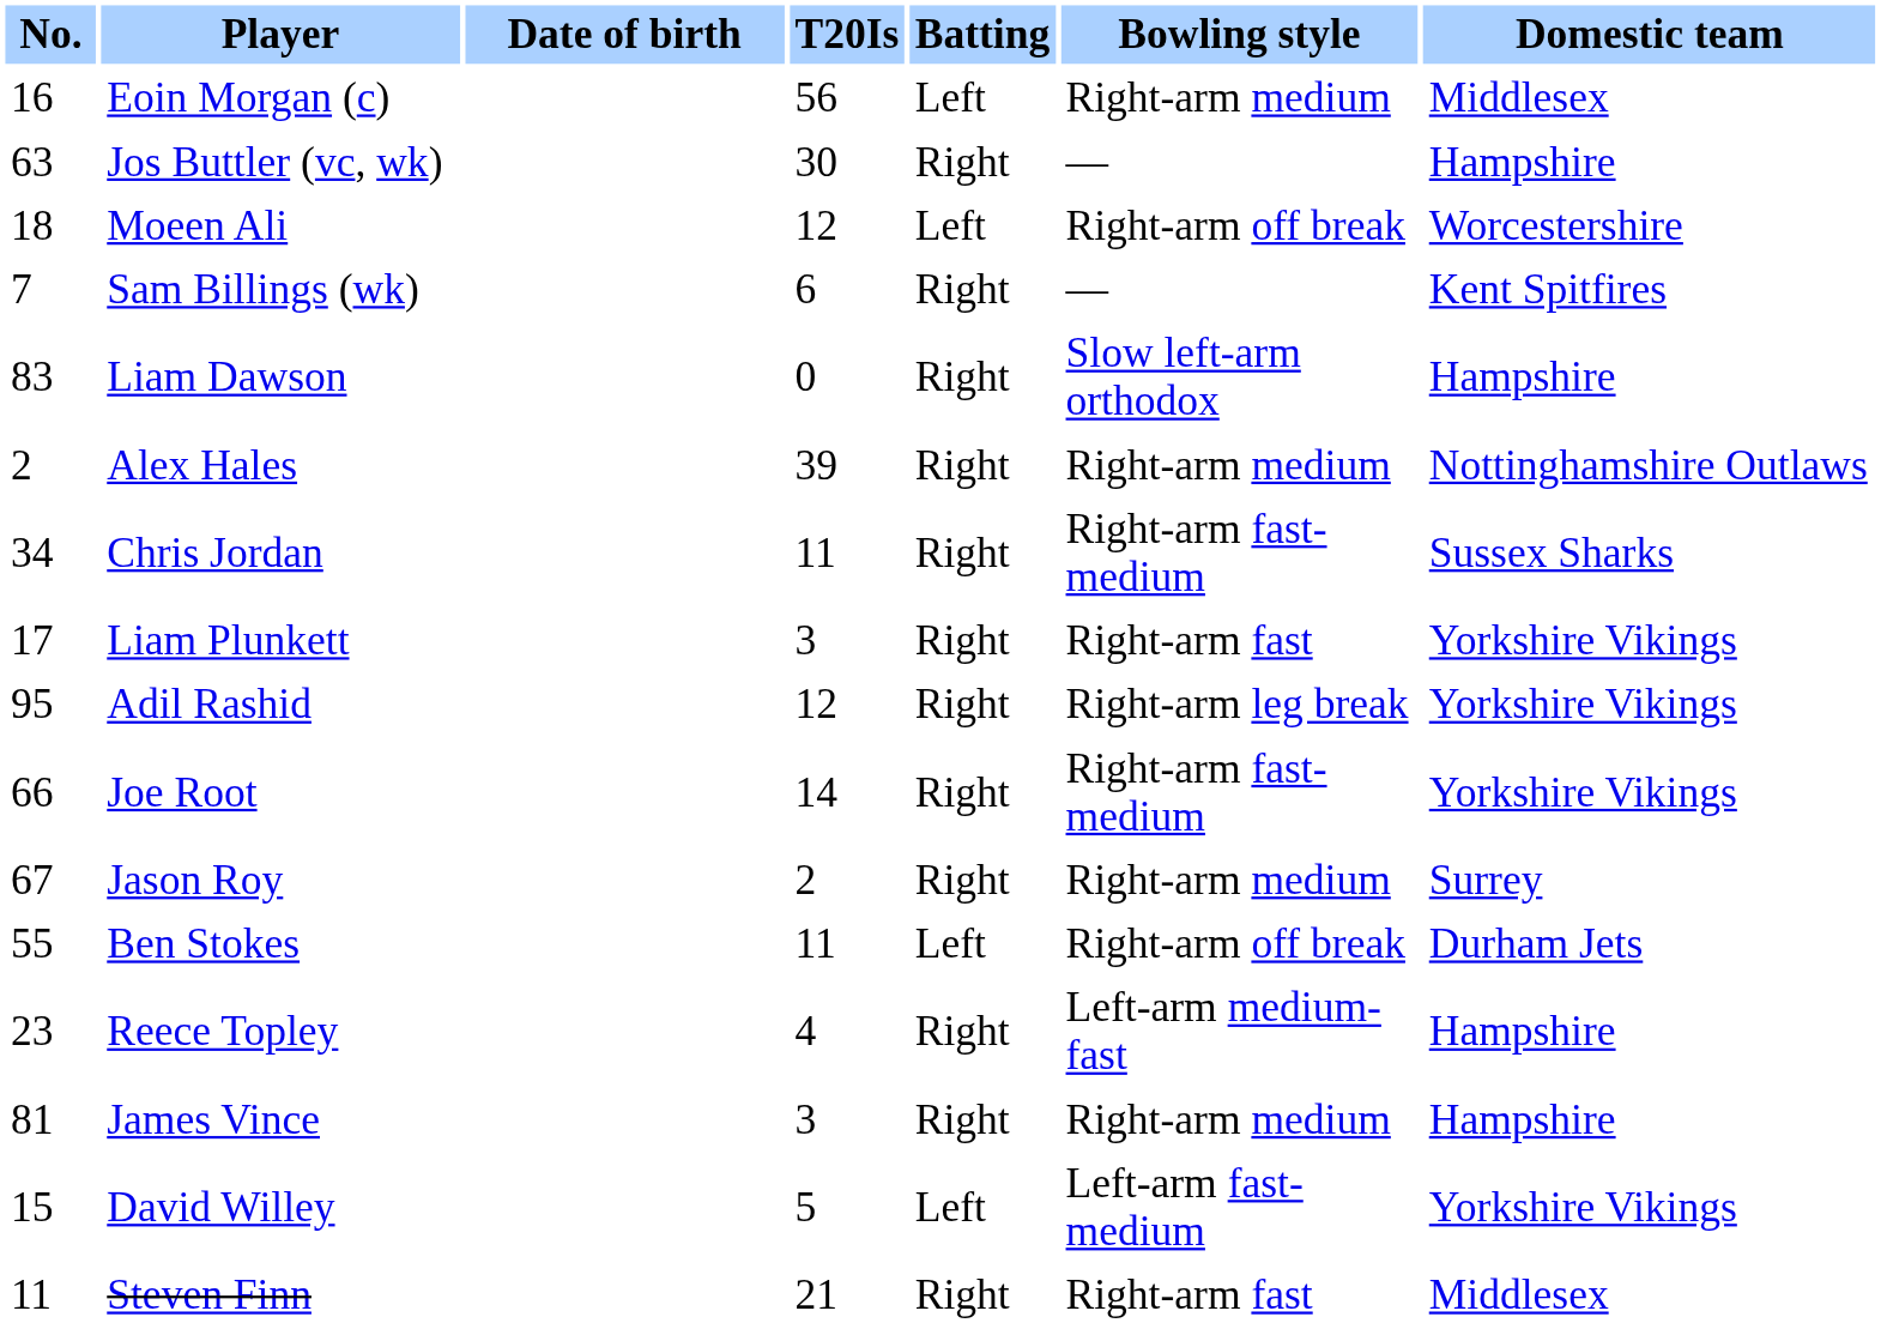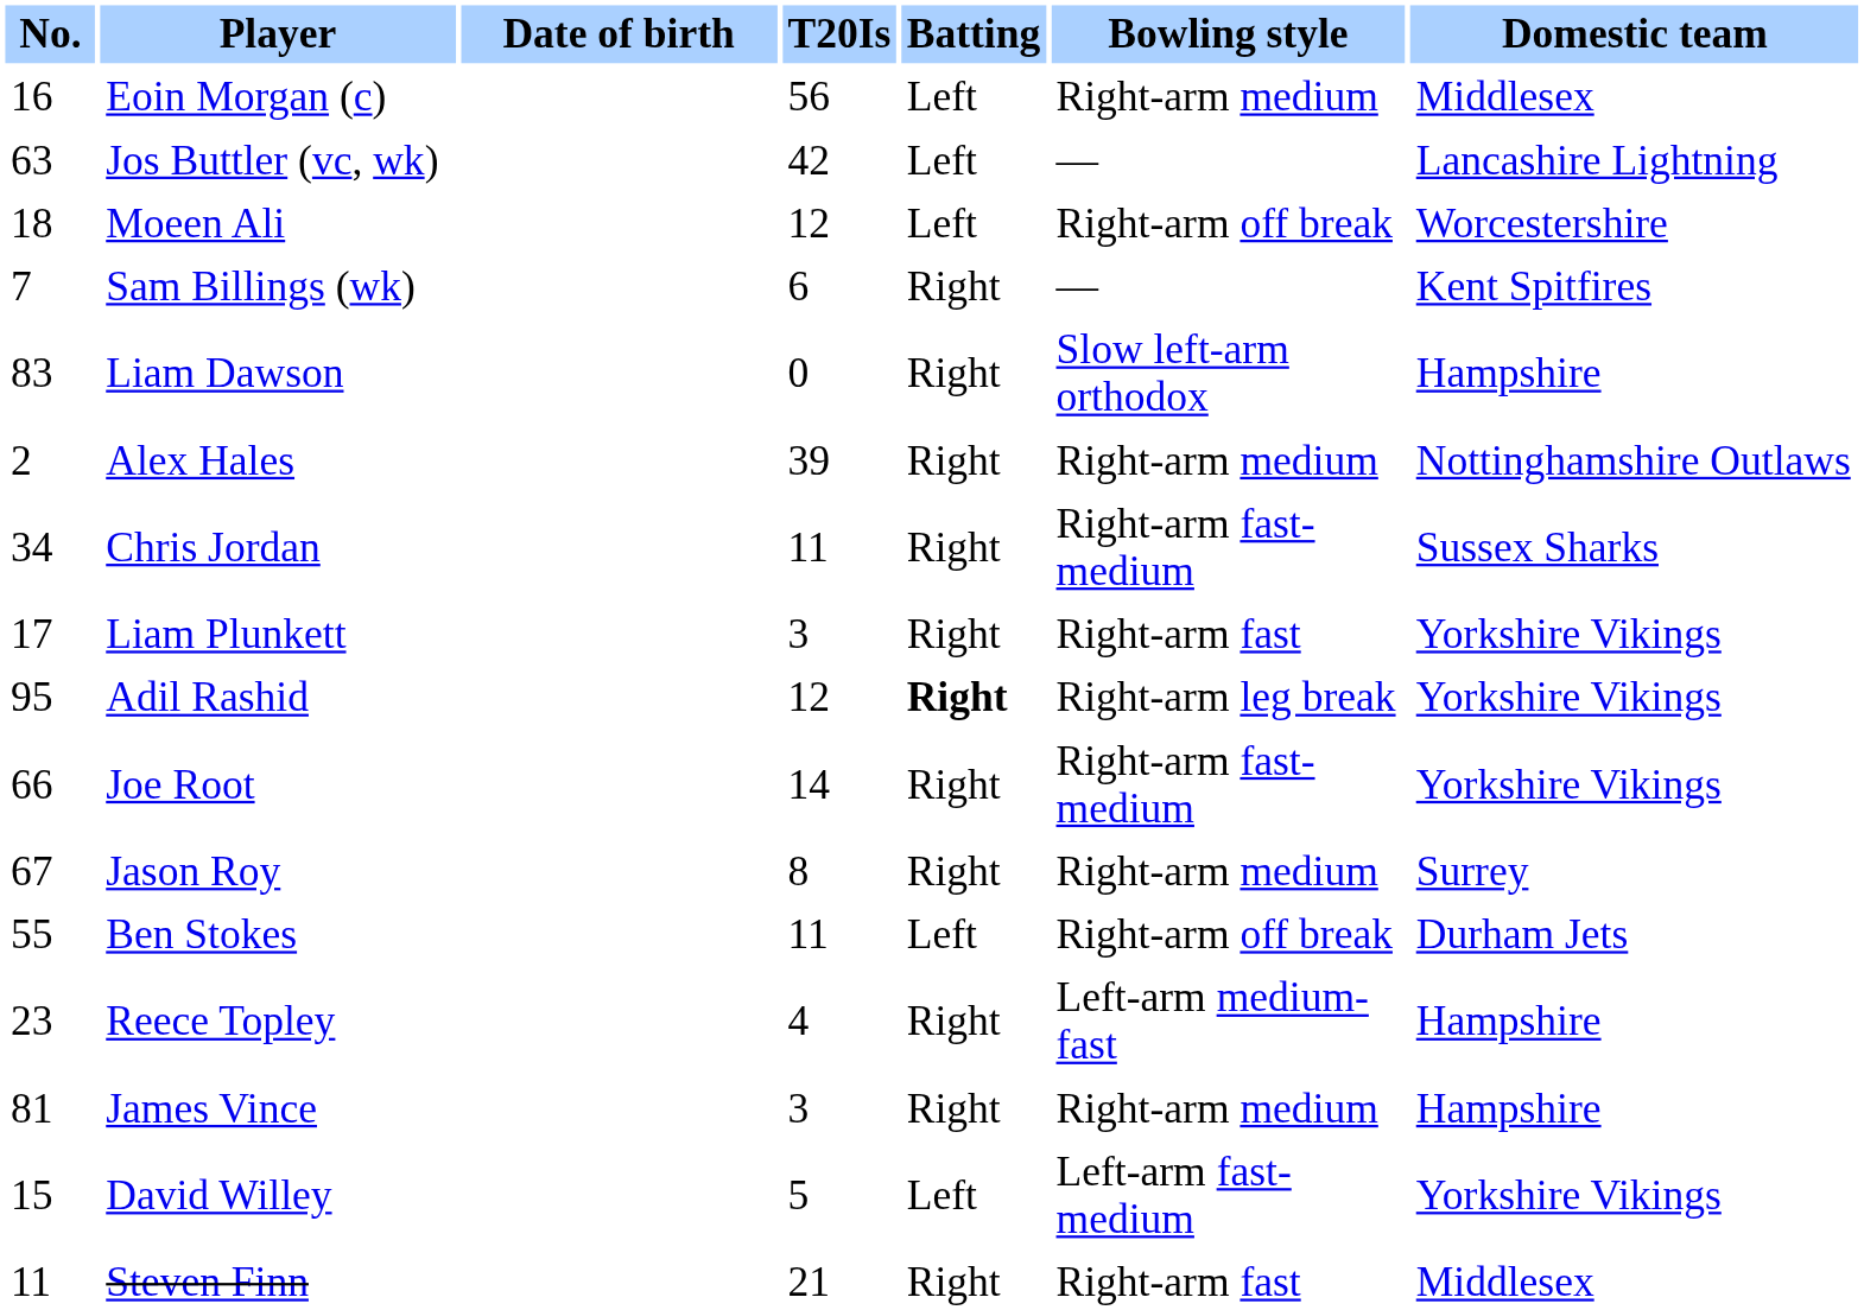 <table border="0" cellspacing="2" cellpadding="2" style="width:80%;">
 <tr style="background:#aad0ff;">
 <th scope="col" width="5%">No.</th>
 <th scope="col" width="20%">Player</th>
 <th scope="col" width="18%">Date of birth</th>
 <th scope="col" width="6%">T20Is</th>
 <th scope="col" width="6%">Batting</th>
 <th scope="col" width="20%">Bowling style</th>
 <th scope="col" width="25%">Domestic team</th>
 </tr>
 <tr>
 <td>16</td>
 <td><a href='#'>Eoin Morgan</a> (<a href='#'>c</a>)</td>
 <td></td>
 <td>56</td>
 <td>Left</td>
 <td>Right-arm <a href='#'>medium</a></td>
 <td><a href='#'>Middlesex</a></td>
 </tr>
 <tr>
 <td>63</td>
 <td><a href='#'>Jos Buttler</a> (<a href='#'>vc</a>, <a href='#'>wk</a>)</td>
 <td></td>
-<td>30</td>
-<td>Right</td>
+<td>42</td>
+<td>Left</td>
 <td>—</td>
-<td><a href='#'>Hampshire</a></td>
+<td><a href='#'>Lancashire Lightning</a></td>
 </tr>
 <tr>
 <td>18</td>
 <td><a href='#'>Moeen Ali</a></td>
 <td></td>
 <td>12</td>
 <td>Left</td>
 <td>Right-arm <a href='#'>off break</a></td>
 <td><a href='#'>Worcestershire</a></td>
 </tr>
 <tr>
 <td>7</td>
 <td><a href='#'>Sam Billings</a> (<a href='#'>wk</a>)</td>
 <td></td>
 <td>6</td>
 <td>Right</td>
 <td>—</td>
 <td><a href='#'>Kent Spitfires</a></td>
 </tr>
 <tr>
 <td>83</td>
 <td><a href='#'>Liam Dawson</a></td>
 <td></td>
 <td>0</td>
 <td>Right</td>
 <td><a href='#'>Slow left-arm orthodox</a></td>
 <td><a href='#'>Hampshire</a></td>
 </tr>
 <tr>
 <td>2</td>
 <td><a href='#'>Alex Hales</a></td>
 <td></td>
 <td>39</td>
 <td>Right</td>
 <td>Right-arm <a href='#'>medium</a></td>
 <td><a href='#'>Nottinghamshire Outlaws</a></td>
 </tr>
 <tr>
 <td>34</td>
 <td><a href='#'>Chris Jordan</a></td>
 <td></td>
 <td>11</td>
 <td>Right</td>
 <td>Right-arm <a href='#'>fast-medium</a></td>
 <td><a href='#'>Sussex Sharks</a></td>
 </tr>
 <tr>
 <td>17</td>
 <td><a href='#'>Liam Plunkett</a></td>
 <td></td>
 <td>3</td>
 <td>Right</td>
 <td>Right-arm <a href='#'>fast</a></td>
 <td><a href='#'>Yorkshire Vikings</a></td>
 </tr>
 <tr>
 <td>95</td>
 <td><a href='#'>Adil Rashid</a></td>
 <td></td>
 <td>12</td>
-<td>Right</td>
+<td><strong>Right</strong></td>
 <td>Right-arm <a href='#'>leg break</a></td>
 <td><a href='#'>Yorkshire Vikings</a></td>
 </tr>
 <tr>
 <td>66</td>
 <td><a href='#'>Joe Root</a></td>
 <td></td>
 <td>14</td>
 <td>Right</td>
 <td>Right-arm <a href='#'>fast-medium</a></td>
 <td><a href='#'>Yorkshire Vikings</a></td>
 </tr>
 <tr>
 <td>67</td>
 <td><a href='#'>Jason Roy</a></td>
 <td></td>
-<td>2</td>
+<td>8</td>
 <td>Right</td>
 <td>Right-arm <a href='#'>medium</a></td>
 <td><a href='#'>Surrey</a></td>
 </tr>
 <tr>
 <td>55</td>
 <td><a href='#'>Ben Stokes</a></td>
 <td></td>
 <td>11</td>
 <td>Left</td>
 <td>Right-arm <a href='#'>off break</a></td>
 <td><a href='#'>Durham Jets</a></td>
 </tr>
 <tr>
 <td>23</td>
 <td><a href='#'>Reece Topley</a></td>
 <td></td>
 <td>4</td>
 <td>Right</td>
 <td>Left-arm <a href='#'>medium-fast</a></td>
 <td><a href='#'>Hampshire</a></td>
 </tr>
 <tr>
 <td>81</td>
 <td><a href='#'>James Vince</a></td>
 <td></td>
 <td>3</td>
 <td>Right</td>
 <td>Right-arm <a href='#'>medium</a></td>
 <td><a href='#'>Hampshire</a></td>
 </tr>
 <tr>
 <td>15</td>
 <td><a href='#'>David Willey</a></td>
 <td></td>
 <td>5</td>
 <td>Left</td>
 <td>Left-arm <a href='#'>fast-medium</a></td>
 <td><a href='#'>Yorkshire Vikings</a></td>
 </tr>
 <tr>
 <td>11</td>
 <td><s><a href='#'>Steven Finn</a></s></td>
 <td></td>
 <td>21</td>
 <td>Right</td>
 <td>Right-arm <a href='#'>fast</a></td>
 <td><a href='#'>Middlesex</a></td>
 </tr>
 </table>
